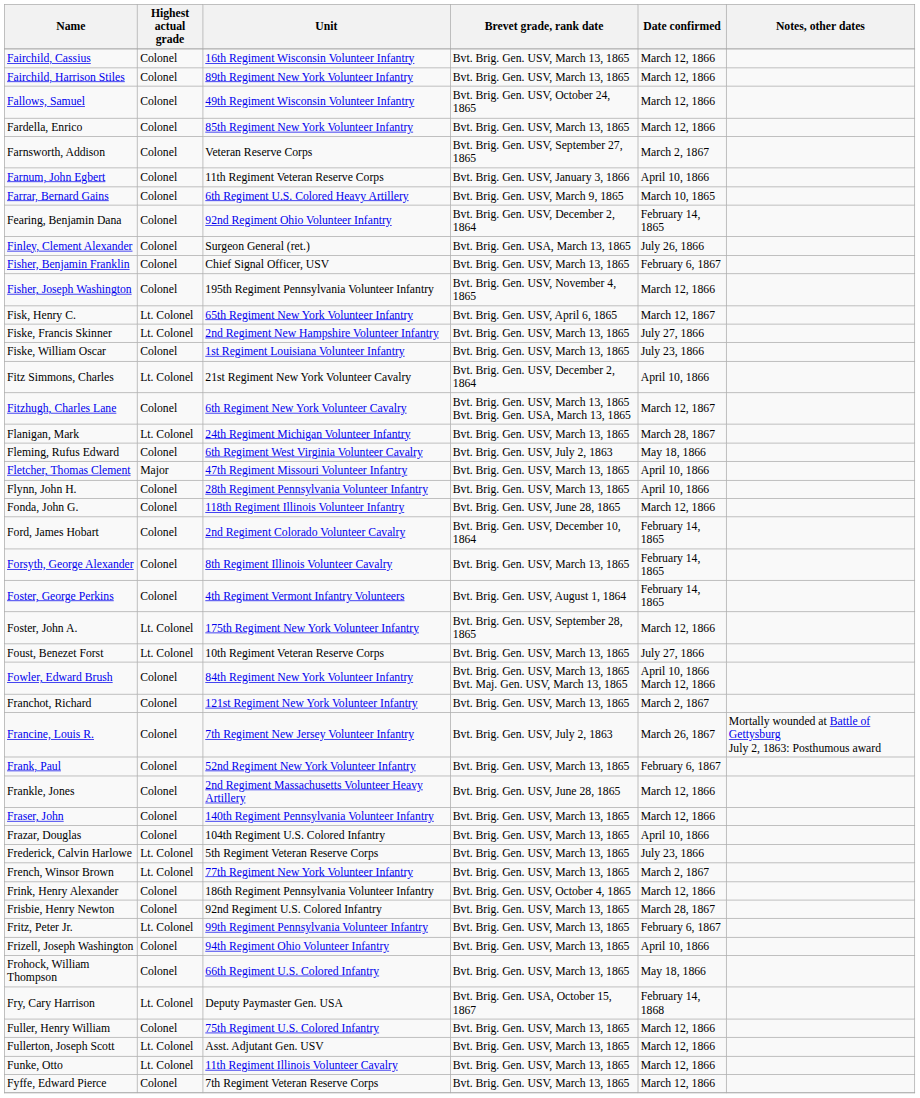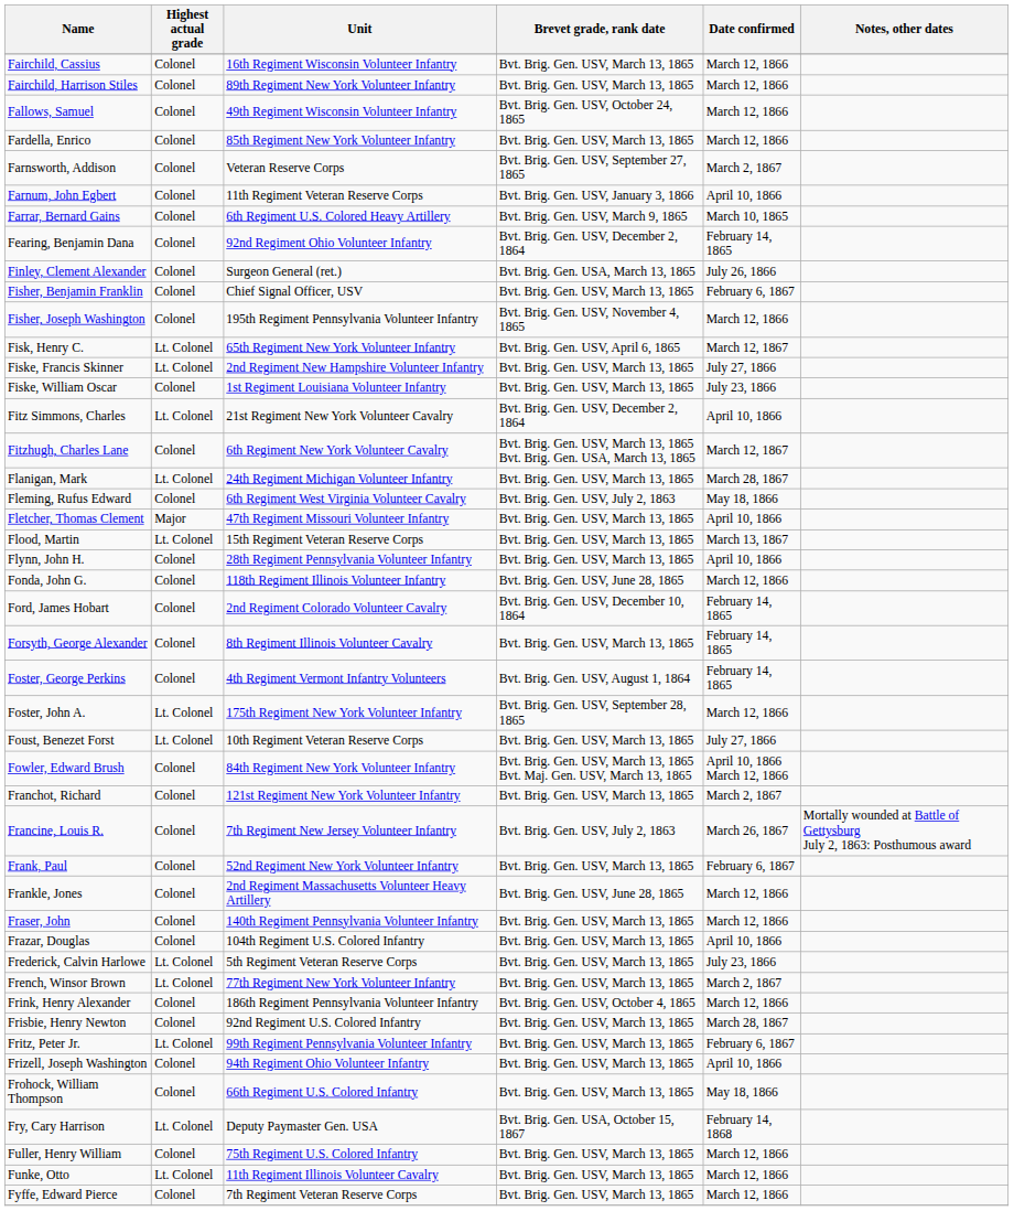 <table class="wikitable sortable">
 <tr>
 <th class="unsortable">Name</th>
 <th>Highest<br>actual grade</th>
 <th>Unit</th>
 <th>Brevet grade, rank date</th>
 <th>Date confirmed</th>
 <th class="unsortable">Notes, other dates</th>
 </tr>
 <tr>
 </tr>
 <tr>
 <td><a href='#'>Fairchild, Cassius</a></td>
 <td>Colonel</td>
 <td><a href='#'>16th Regiment Wisconsin Volunteer Infantry</a></td>
 <td>Bvt. Brig. Gen. USV, March 13, 1865</td>
 <td>March 12, 1866</td>
 <td></td>
 </tr>
 <tr>
 <td><a href='#'>Fairchild, Harrison Stiles</a></td>
 <td>Colonel</td>
 <td><a href='#'>89th Regiment New York Volunteer Infantry</a></td>
 <td>Bvt. Brig. Gen. USV, March 13, 1865</td>
 <td>March 12, 1866</td>
 <td></td>
 </tr>
 <tr>
 <td><a href='#'>Fallows, Samuel</a></td>
 <td>Colonel</td>
 <td><a href='#'>49th Regiment Wisconsin Volunteer Infantry</a></td>
 <td>Bvt. Brig. Gen. USV, October 24, 1865</td>
 <td>March 12, 1866</td>
 <td></td>
 </tr>
 <tr>
 <td>Fardella, Enrico</td>
 <td>Colonel</td>
 <td><a href='#'>85th Regiment New York Volunteer Infantry</a></td>
 <td>Bvt. Brig. Gen. USV, March 13, 1865</td>
 <td>March 12, 1866</td>
 <td></td>
 </tr>
 <tr>
 <td>Farnsworth, Addison</td>
 <td>Colonel</td>
 <td>Veteran Reserve Corps</td>
 <td>Bvt. Brig. Gen. USV, September 27, 1865</td>
 <td>March 2, 1867</td>
 <td></td>
 </tr>
 <tr>
 <td><a href='#'>Farnum, John Egbert</a></td>
 <td>Colonel</td>
 <td>11th Regiment Veteran Reserve Corps</td>
 <td>Bvt. Brig. Gen. USV, January 3, 1866</td>
 <td>April 10, 1866</td>
 <td></td>
 </tr>
 <tr>
 <td><a href='#'>Farrar, Bernard Gains</a></td>
 <td>Colonel</td>
 <td><a href='#'>6th Regiment U.S. Colored Heavy Artillery</a></td>
 <td>Bvt. Brig. Gen. USV, March 9, 1865</td>
 <td>March 10, 1865</td>
 <td></td>
 </tr>
 <tr>
 <td>Fearing, Benjamin Dana</td>
 <td>Colonel</td>
 <td><a href='#'>92nd Regiment Ohio Volunteer Infantry</a></td>
 <td>Bvt. Brig. Gen. USV, December 2, 1864</td>
 <td>February 14, 1865</td>
 <td></td>
 </tr>
 <tr>
 <td><a href='#'>Finley, Clement Alexander</a></td>
 <td>Colonel</td>
 <td>Surgeon General (ret.)</td>
 <td>Bvt. Brig. Gen. USA, March 13, 1865</td>
 <td>July 26, 1866</td>
 <td></td>
 </tr>
 <tr>
 <td><a href='#'>Fisher, Benjamin Franklin</a></td>
 <td>Colonel</td>
 <td>Chief Signal Officer, USV</td>
 <td>Bvt. Brig. Gen. USV, March 13, 1865</td>
 <td>February 6, 1867</td>
 <td></td>
 </tr>
 <tr>
 <td><a href='#'>Fisher, Joseph Washington</a></td>
 <td>Colonel</td>
 <td>195th Regiment Pennsylvania Volunteer Infantry</td>
 <td>Bvt. Brig. Gen. USV, November 4, 1865</td>
 <td>March 12, 1866</td>
 <td></td>
 </tr>
 <tr>
 <td>Fisk, Henry C.</td>
 <td>Lt. Colonel</td>
 <td><a href='#'>65th Regiment New York Volunteer Infantry</a></td>
 <td>Bvt. Brig. Gen. USV, April 6, 1865</td>
 <td>March 12, 1867</td>
 <td></td>
 </tr>
 <tr>
 <td>Fiske, Francis Skinner</td>
 <td>Lt. Colonel</td>
 <td><a href='#'>2nd Regiment New Hampshire Volunteer Infantry</a></td>
 <td>Bvt. Brig. Gen. USV, March 13, 1865</td>
 <td>July 27, 1866</td>
 <td></td>
 </tr>
 <tr>
 <td>Fiske, William Oscar</td>
 <td>Colonel</td>
 <td><a href='#'>1st Regiment Louisiana Volunteer Infantry</a></td>
 <td>Bvt. Brig. Gen. USV, March 13, 1865</td>
 <td>July 23, 1866</td>
 <td></td>
 </tr>
 <tr>
 <td>Fitz Simmons, Charles</td>
 <td>Lt. Colonel</td>
 <td>21st Regiment New York Volunteer Cavalry</td>
 <td>Bvt. Brig. Gen. USV, December 2, 1864</td>
 <td>April 10, 1866</td>
 <td></td>
 </tr>
 <tr>
 <td><a href='#'>Fitzhugh, Charles Lane</a></td>
 <td>Colonel</td>
 <td><a href='#'>6th Regiment New York Volunteer Cavalry</a></td>
 <td>Bvt. Brig. Gen. USV, March 13, 1865<br>Bvt. Brig. Gen. USA, March 13, 1865</td>
 <td>March 12, 1867</td>
 <td></td>
 </tr>
 <tr>
 <td>Flanigan, Mark</td>
 <td>Lt. Colonel</td>
 <td><a href='#'>24th Regiment Michigan Volunteer Infantry</a></td>
 <td>Bvt. Brig. Gen. USV, March 13, 1865</td>
 <td>March 28, 1867</td>
 <td></td>
 </tr>
 <tr>
 <td>Fleming, Rufus Edward</td>
 <td>Colonel</td>
 <td><a href='#'>6th Regiment West Virginia Volunteer Cavalry</a></td>
 <td>Bvt. Brig. Gen. USV, July 2, 1863</td>
 <td>May 18, 1866</td>
 <td></td>
 </tr>
 <tr>
 <td><a href='#'>Fletcher, Thomas Clement</a></td>
 <td>Major</td>
 <td><a href='#'>47th Regiment Missouri Volunteer Infantry</a></td>
 <td>Bvt. Brig. Gen. USV, March 13, 1865</td>
 <td>April 10, 1866</td>
+<td></td>
+</tr>
+<tr>
+<td>Flood, Martin</td>
+<td>Lt. Colonel</td>
+<td>15th Regiment Veteran Reserve Corps</td>
+<td>Bvt. Brig. Gen. USV, March 13, 1865</td>
+<td>March 13, 1867</td>
 <td></td>
 </tr>
 <tr>
 <td>Flynn, John H.</td>
 <td>Colonel</td>
 <td><a href='#'>28th Regiment Pennsylvania Volunteer Infantry</a></td>
 <td>Bvt. Brig. Gen. USV, March 13, 1865</td>
 <td>April 10, 1866</td>
 <td></td>
 </tr>
 <tr>
 <td>Fonda, John G.</td>
 <td>Colonel</td>
 <td><a href='#'>118th Regiment Illinois Volunteer Infantry</a></td>
 <td>Bvt. Brig. Gen. USV, June 28, 1865</td>
 <td>March 12, 1866</td>
 <td></td>
 </tr>
 <tr>
 <td>Ford, James Hobart</td>
 <td>Colonel</td>
 <td><a href='#'>2nd Regiment Colorado Volunteer Cavalry</a></td>
 <td>Bvt. Brig. Gen. USV, December 10, 1864</td>
 <td>February 14, 1865</td>
 <td></td>
 </tr>
 <tr>
 <td><a href='#'>Forsyth, George Alexander</a></td>
 <td>Colonel</td>
 <td><a href='#'>8th Regiment Illinois Volunteer Cavalry</a></td>
 <td>Bvt. Brig. Gen. USV, March 13, 1865</td>
 <td>February 14, 1865</td>
 <td></td>
 </tr>
 <tr>
 <td><a href='#'>Foster, George Perkins</a></td>
 <td>Colonel</td>
 <td><a href='#'>4th Regiment Vermont Infantry Volunteers</a></td>
 <td>Bvt. Brig. Gen. USV, August 1, 1864</td>
 <td>February 14, 1865</td>
 <td></td>
 </tr>
 <tr>
 <td>Foster, John A.</td>
 <td>Lt. Colonel</td>
 <td><a href='#'>175th Regiment New York Volunteer Infantry</a></td>
 <td>Bvt. Brig. Gen. USV, September 28, 1865</td>
 <td>March 12, 1866</td>
 <td></td>
 </tr>
 <tr>
 <td>Foust, Benezet Forst</td>
 <td>Lt. Colonel</td>
 <td>10th Regiment Veteran Reserve Corps</td>
 <td>Bvt. Brig. Gen. USV, March 13, 1865</td>
 <td>July 27, 1866</td>
 <td></td>
 </tr>
 <tr>
 <td><a href='#'>Fowler, Edward Brush</a></td>
 <td>Colonel</td>
 <td><a href='#'>84th Regiment New York Volunteer Infantry</a></td>
 <td>Bvt. Brig. Gen. USV, March 13, 1865<br>Bvt. Maj. Gen. USV, March 13, 1865</td>
 <td>April 10, 1866<br>March 12, 1866</td>
 <td></td>
 </tr>
 <tr>
 <td>Franchot, Richard</td>
 <td>Colonel</td>
 <td><a href='#'>121st Regiment New York Volunteer Infantry</a></td>
 <td>Bvt. Brig. Gen. USV, March 13, 1865</td>
 <td>March 2, 1867</td>
 <td></td>
 </tr>
 <tr>
 <td><a href='#'>Francine, Louis R.</a></td>
 <td>Colonel</td>
 <td><a href='#'>7th Regiment New Jersey Volunteer Infantry</a></td>
 <td>Bvt. Brig. Gen. USV, July 2, 1863</td>
 <td>March 26, 1867</td>
 <td>Mortally wounded at <a href='#'>Battle of Gettysburg</a><br>July 2, 1863: Posthumous award</td>
 </tr>
 <tr>
 <td><a href='#'>Frank, Paul</a></td>
 <td>Colonel</td>
 <td><a href='#'>52nd Regiment New York Volunteer Infantry</a></td>
 <td>Bvt. Brig. Gen. USV, March 13, 1865</td>
 <td>February 6, 1867</td>
 <td></td>
 </tr>
 <tr>
 <td>Frankle, Jones</td>
 <td>Colonel</td>
 <td><a href='#'>2nd Regiment Massachusetts Volunteer Heavy Artillery</a></td>
 <td>Bvt. Brig. Gen. USV, June 28, 1865</td>
 <td>March 12, 1866</td>
 <td></td>
 </tr>
 <tr>
 <td><a href='#'>Fraser, John</a></td>
 <td>Colonel</td>
 <td><a href='#'>140th Regiment Pennsylvania Volunteer Infantry</a></td>
 <td>Bvt. Brig. Gen. USV, March 13, 1865</td>
 <td>March 12, 1866</td>
 <td></td>
 </tr>
 <tr>
 <td>Frazar, Douglas</td>
 <td>Colonel</td>
 <td>104th Regiment U.S. Colored Infantry</td>
 <td>Bvt. Brig. Gen. USV, March 13, 1865</td>
 <td>April 10, 1866</td>
 <td></td>
 </tr>
 <tr>
 <td>Frederick, Calvin Harlowe</td>
 <td>Lt. Colonel</td>
 <td>5th Regiment Veteran Reserve Corps</td>
 <td>Bvt. Brig. Gen. USV, March 13, 1865</td>
 <td>July 23, 1866</td>
 <td></td>
 </tr>
 <tr>
 <td>French, Winsor Brown</td>
 <td>Lt. Colonel</td>
 <td><a href='#'>77th Regiment New York Volunteer Infantry</a></td>
 <td>Bvt. Brig. Gen. USV, March 13, 1865</td>
 <td>March 2, 1867</td>
 <td></td>
 </tr>
 <tr>
 <td>Frink, Henry Alexander</td>
 <td>Colonel</td>
 <td>186th Regiment Pennsylvania Volunteer Infantry</td>
 <td>Bvt. Brig. Gen. USV, October 4, 1865</td>
 <td>March 12, 1866</td>
 <td></td>
 </tr>
 <tr>
 <td>Frisbie, Henry Newton</td>
 <td>Colonel</td>
 <td>92nd Regiment U.S. Colored Infantry</td>
 <td>Bvt. Brig. Gen. USV, March 13, 1865</td>
 <td>March 28, 1867</td>
 <td></td>
 </tr>
 <tr>
 <td>Fritz, Peter Jr.</td>
 <td>Lt. Colonel</td>
 <td><a href='#'>99th Regiment Pennsylvania Volunteer Infantry</a></td>
 <td>Bvt. Brig. Gen. USV, March 13, 1865</td>
 <td>February 6, 1867</td>
 <td></td>
 </tr>
 <tr>
 <td>Frizell, Joseph Washington</td>
 <td>Colonel</td>
 <td><a href='#'>94th Regiment Ohio Volunteer Infantry</a></td>
 <td>Bvt. Brig. Gen. USV, March 13, 1865</td>
 <td>April 10, 1866</td>
 <td></td>
 </tr>
 <tr>
 <td>Frohock, William Thompson</td>
 <td>Colonel</td>
 <td><a href='#'>66th Regiment U.S. Colored Infantry</a></td>
 <td>Bvt. Brig. Gen. USV, March 13, 1865</td>
 <td>May 18, 1866</td>
 <td></td>
 </tr>
 <tr>
 <td>Fry, Cary Harrison</td>
 <td>Lt. Colonel</td>
 <td>Deputy Paymaster Gen. USA</td>
 <td>Bvt. Brig. Gen. USA, October 15, 1867</td>
 <td>February 14, 1868</td>
 <td></td>
 </tr>
 <tr>
 <td>Fuller, Henry William</td>
 <td>Colonel</td>
 <td><a href='#'>75th Regiment U.S. Colored Infantry</a></td>
 <td>Bvt. Brig. Gen. USV, March 13, 1865</td>
 <td>March 12, 1866</td>
 <td></td>
 </tr>
 <tr>
-<td>Fullerton, Joseph Scott</td>
-<td>Lt. Colonel</td>
-<td>Asst. Adjutant Gen. USV</td>
-<td>Bvt. Brig. Gen. USV, March 13, 1865</td>
-<td>March 12, 1866</td>
-<td></td>
-</tr>
-<tr>
 <td>Funke, Otto</td>
 <td>Lt. Colonel</td>
 <td><a href='#'>11th Regiment Illinois Volunteer Cavalry</a></td>
 <td>Bvt. Brig. Gen. USV, March 13, 1865</td>
 <td>March 12, 1866</td>
 <td></td>
 </tr>
 <tr>
 <td>Fyffe, Edward Pierce</td>
 <td>Colonel</td>
 <td>7th Regiment Veteran Reserve Corps</td>
 <td>Bvt. Brig. Gen. USV, March 13, 1865</td>
 <td>March 12, 1866</td>
 <td></td>
 </tr>
 <tr>
 </tr>
 </table>
